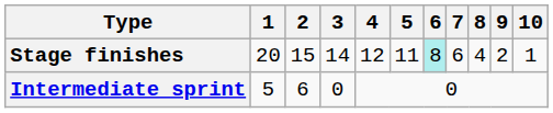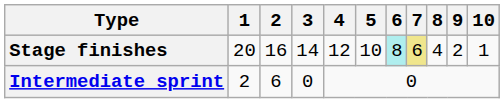 <table class="wikitable plainrowheaders floatright" style="text-align: center;">
 <tr>
 <th scope="col">Type</th>
 <th scope="col">1</th>
 <th scope="col">2</th>
 <th scope="col">3</th>
 <th scope="col">4</th>
 <th scope="col">5</th>
 <th scope="col">6</th>
 <th scope="col">7</th>
 <th scope="col">8</th>
 <th scope="col">9</th>
 <th scope="col">10</th>
 </tr>
 <tr>
 <th scope="row" style="text-align:left;">Stage finishes</th>
 <td>20</td>
-<td>15</td>
+<td>16</td>
 <td>14</td>
 <td>12</td>
-<td>11</td>
+<td>10</td>
 <td style="background: paleturquoise;">8</td>
-<td>6</td>
+<td style="background: khaki;">6</td>
 <td>4</td>
 <td>2</td>
 <td>1</td>
 </tr>
 <tr>
 <th scope="row" style="text-align:left;"> <a href='#'>Intermediate sprint</a></th>
-<td>5</td>
+<td>2</td>
 <td>6</td>
 <td>0</td>
 <td colspan="7">0</td>
 </tr>
 </table>
